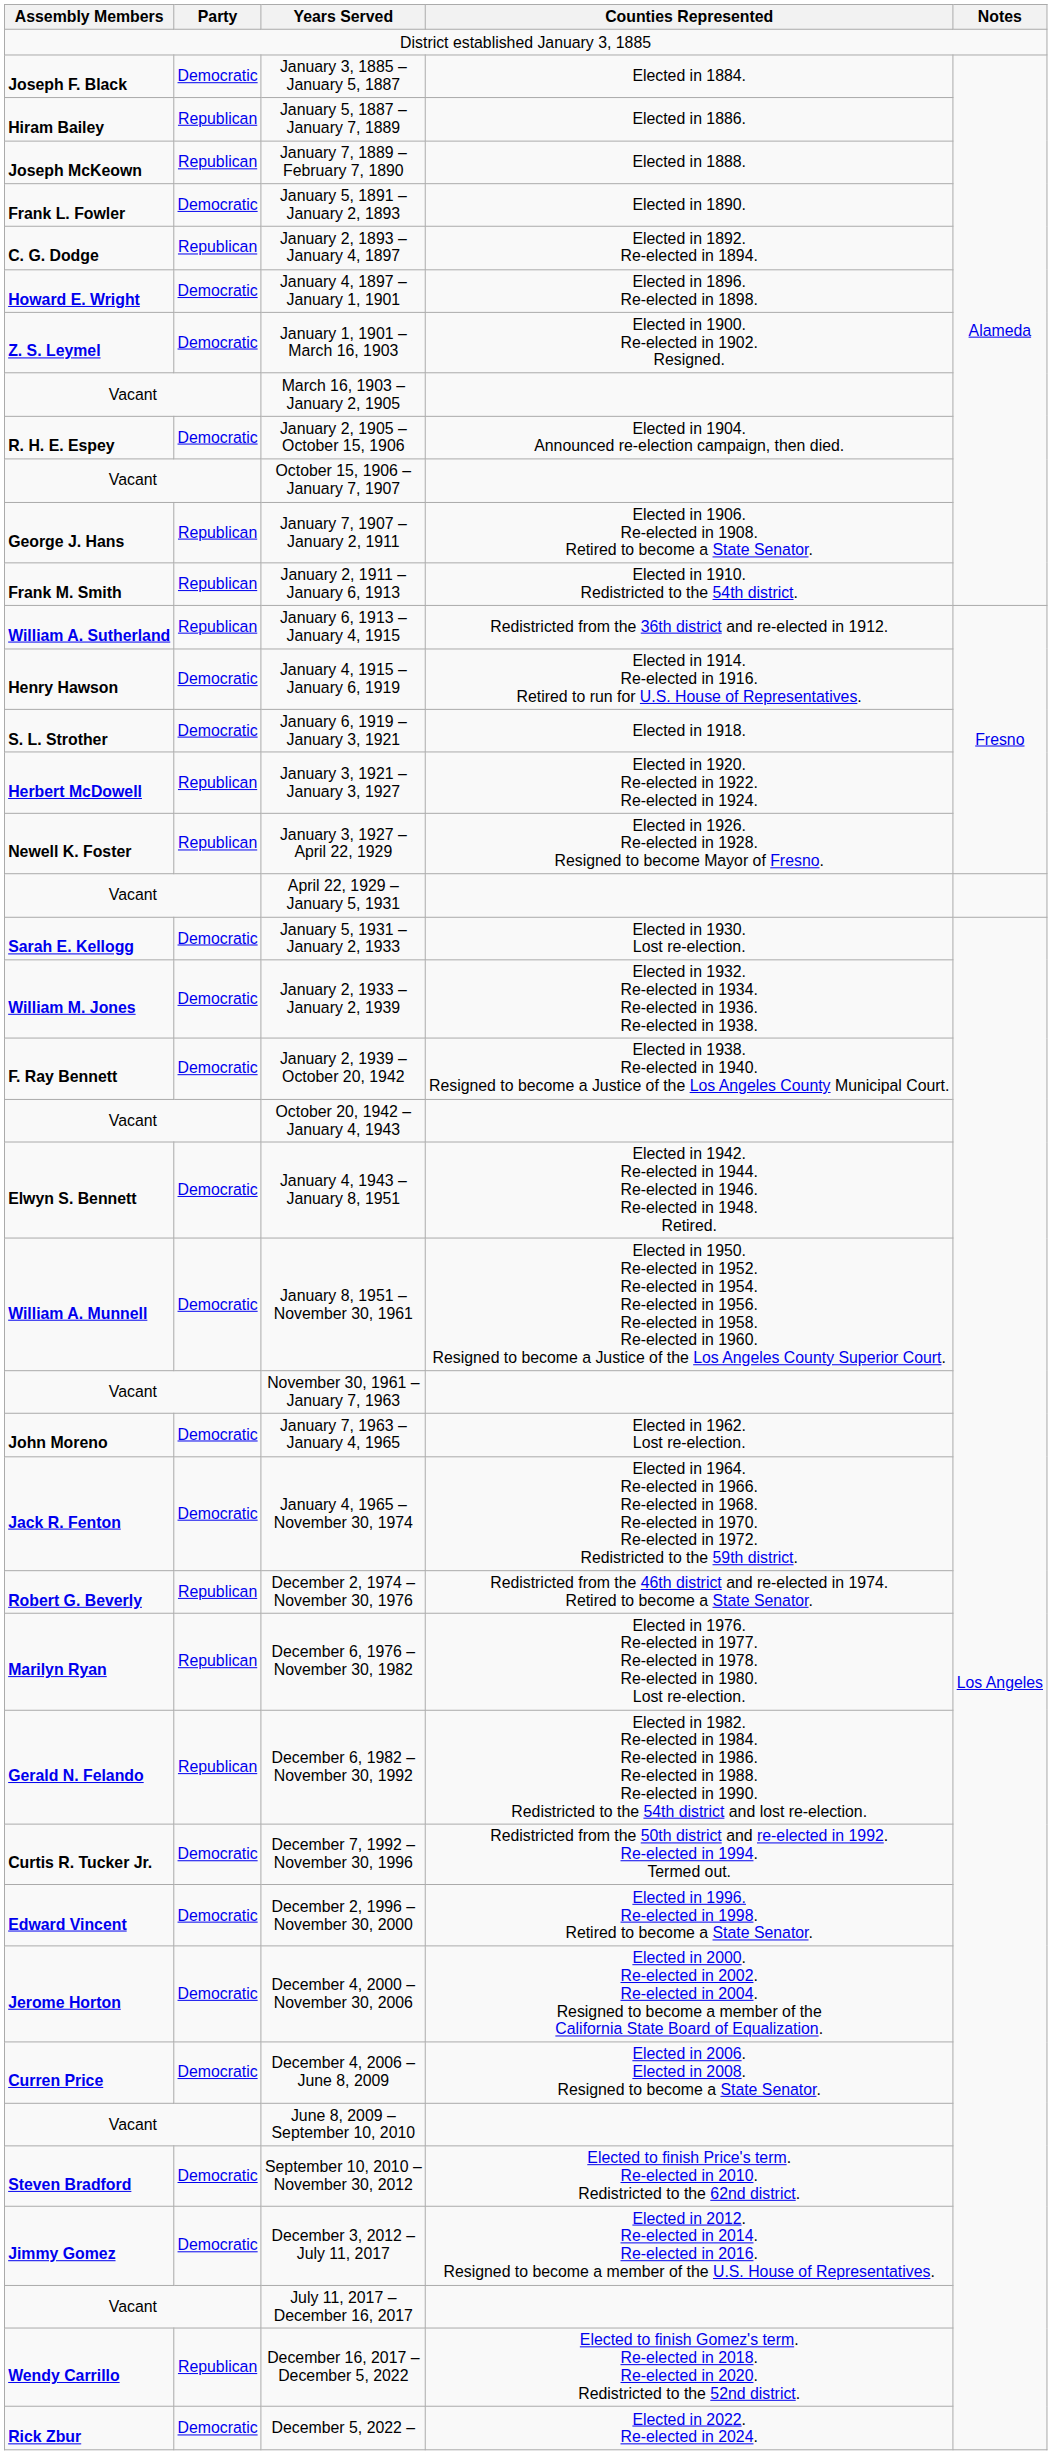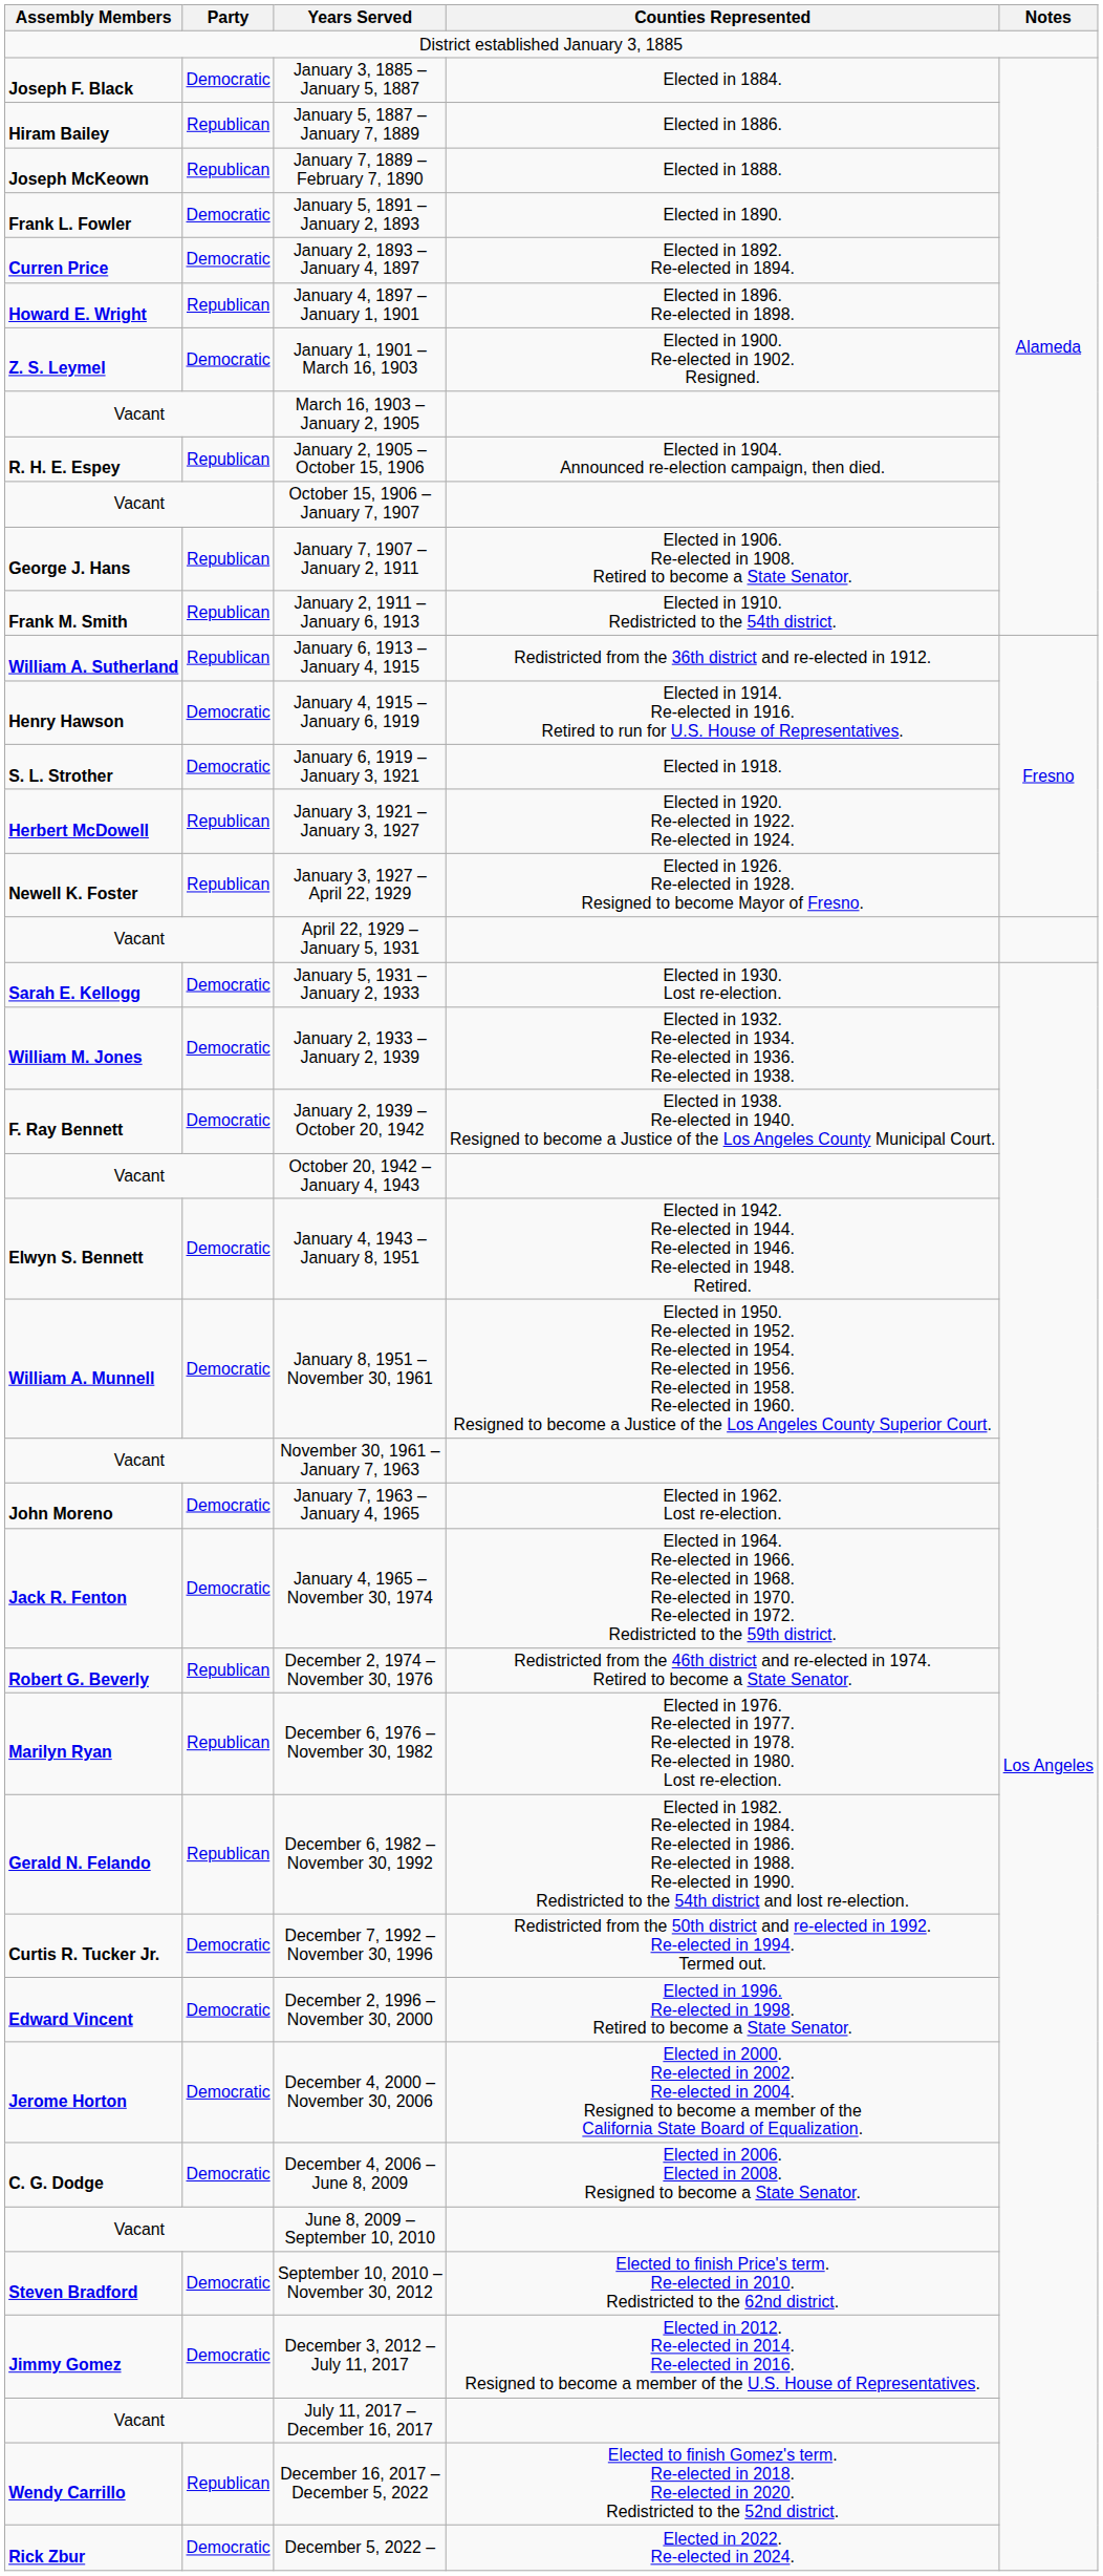 <table class=wikitable style="text-align:center">
 <tr>
 <th>Assembly Members</th>
 <th>Party</th>
 <th>Years Served</th>
 <th>Counties Represented</th>
 <th>Notes</th>
 </tr>
 <tr>
 <td colspan=5>District established January 3, 1885</td>
 </tr>
 <tr>
 <td align=left> <br> <strong>Joseph F. Black</strong><br></td>
 <td><a href='#'>Democratic</a></td>
 <td>January 3, 1885 – <br> January 5, 1887</td>
 <td>Elected in 1884. <br></td>
 <td rowspan="12"><a href='#'>Alameda</a></td>
 </tr>
 <tr>
 <td align=left><br> <strong>Hiram Bailey</strong><br></td>
 <td><a href='#'>Republican</a></td>
 <td>January 5, 1887 – <br> January 7, 1889</td>
 <td>Elected in 1886. <br> </td>
 </tr>
 <tr>
 <td align=left><br> <strong>Joseph McKeown</strong><br></td>
 <td><a href='#'>Republican</a></td>
 <td>January 7, 1889 – <br> February 7, 1890</td>
 <td>Elected in 1888. <br> </td>
 </tr>
 <tr>
 <td align=left><br> <strong>Frank L. Fowler</strong><br></td>
 <td><a href='#'>Democratic</a></td>
 <td>January 5, 1891 – <br> January 2, 1893</td>
 <td>Elected in 1890. <br> </td>
 </tr>
 <tr>
-<td align=left><br> <strong>C. G. Dodge</strong><br></td>
-<td><a href='#'>Republican</a></td>
+<td align=left> <br> <strong><a href='#'>Curren Price</a></strong><br></td>
+<td><a href='#'>Democratic</a></td>
 <td>January 2, 1893 – <br> January 4, 1897</td>
 <td>Elected in 1892. <br> Re-elected in 1894. <br> </td>
 </tr>
 <tr>
 <td align=left> <br> <strong><a href='#'>Howard E. Wright</a></strong><br> </td>
-<td><a href='#'>Democratic</a></td>
+<td><a href='#'>Republican</a></td>
 <td>January 4, 1897 – <br> January 1, 1901</td>
 <td>Elected in 1896. <br> Re-elected in 1898. <br> </td>
 </tr>
 <tr>
 <td align=left> <br> <strong><a href='#'>Z. S. Leymel</a></strong><br></td>
 <td><a href='#'>Democratic</a></td>
 <td>January 1, 1901 – <br> March 16, 1903</td>
 <td>Elected in 1900. <br> Re-elected in 1902. <br> Resigned.</td>
 </tr>
 <tr>
 <td colspan="2">Vacant</td>
 <td>March 16, 1903 –  <br> January 2, 1905</td>
 <td></td>
 </tr>
 <tr>
 <td align=left><br> <strong>R. H. E. Espey</strong><br></td>
-<td><a href='#'>Democratic</a></td>
+<td><a href='#'>Republican</a></td>
 <td>January 2, 1905 – <br> October 15, 1906</td>
 <td>Elected in 1904. <br> Announced re-election campaign, then died.</td>
 </tr>
 <tr>
 <td colspan="2">Vacant</td>
 <td>October 15, 1906 –  <br> January 7, 1907</td>
 <td></td>
 </tr>
 <tr>
 <td align=left><br> <strong>George J. Hans</strong><br></td>
 <td><a href='#'>Republican</a></td>
 <td>January 7, 1907 – <br> January 2, 1911</td>
 <td>Elected in 1906. <br> Re-elected in 1908. <br> Retired to become a <a href='#'>State Senator</a>.</td>
 </tr>
 <tr>
 <td align=left><br> <strong>Frank M. Smith</strong><br></td>
 <td><a href='#'>Republican</a></td>
 <td>January 2, 1911 – <br> January 6, 1913</td>
 <td>Elected in 1910. <br> Redistricted to the <a href='#'>54th district</a>.</td>
 </tr>
 <tr>
 <td align=left> <br> <strong><a href='#'>William A. Sutherland</a></strong><br></td>
 <td><a href='#'>Republican</a></td>
 <td>January 6, 1913 – <br> January 4, 1915</td>
 <td>Redistricted from the <a href='#'>36th district</a> and re-elected in 1912. <br> </td>
 <td rowspan="5"><a href='#'>Fresno</a></td>
 </tr>
 <tr>
 <td align=left> <br> <strong>Henry Hawson</strong><br></td>
 <td><a href='#'>Democratic</a></td>
 <td>January 4, 1915 – <br> January 6, 1919</td>
 <td>Elected in 1914. <br> Re-elected in 1916. <br> Retired to run for <a href='#'>U.S. House of Representatives</a>.</td>
 </tr>
 <tr>
 <td align=left><br> <strong>S. L. Strother</strong><br></td>
 <td><a href='#'>Democratic</a></td>
 <td>January 6, 1919 – <br> January 3, 1921</td>
 <td>Elected in 1918. <br> </td>
 </tr>
 <tr>
 <td align=left> <br> <strong><a href='#'>Herbert McDowell</a></strong><br></td>
 <td><a href='#'>Republican</a></td>
 <td>January 3, 1921 – <br> January 3, 1927</td>
 <td>Elected in 1920. <br> Re-elected in 1922. <br> Re-elected in 1924. <br> </td>
 </tr>
 <tr>
 <td align=left> <br> <strong>Newell K. Foster</strong><br></td>
 <td><a href='#'>Republican</a></td>
 <td>January 3, 1927 – <br> April 22, 1929</td>
 <td>Elected in 1926. <br> Re-elected in 1928. <br> Resigned to become Mayor of <a href='#'>Fresno</a>.</td>
 </tr>
 <tr>
 <td colspan="2">Vacant</td>
 <td>April 22, 1929 – <br> January 5, 1931</td>
 <td></td>
 <td></td>
 </tr>
 <tr>
 <td align="left"> <br> <strong><a href='#'>Sarah E. Kellogg</a></strong><br></td>
 <td><a href='#'>Democratic</a></td>
 <td>January 5, 1931 – <br> January 2, 1933</td>
 <td>Elected in 1930. <br> Lost re-election.</td>
 <td rowspan="22"><a href='#'>Los Angeles</a></td>
 </tr>
 <tr>
 <td align=left> <br> <strong><a href='#'>William M. Jones</a></strong><br></td>
 <td><a href='#'>Democratic</a></td>
 <td>January 2, 1933 – <br> January 2, 1939</td>
 <td>Elected in 1932. <br> Re-elected in 1934. <br> Re-elected in 1936. <br> Re-elected in 1938. <br> </td>
 </tr>
 <tr>
 <td align=left> <br> <strong>F. Ray Bennett</strong><br></td>
 <td><a href='#'>Democratic</a></td>
 <td>January 2, 1939 – <br> October 20, 1942</td>
 <td>Elected in 1938. <br> Re-elected in 1940. <br> Resigned to become a Justice of the <a href='#'>Los Angeles County</a> Municipal Court.</td>
 </tr>
 <tr>
 <td colspan="2">Vacant</td>
 <td>October 20, 1942 – <br> January 4, 1943</td>
 <td></td>
 </tr>
 <tr>
 <td align=left> <br> <strong>Elwyn S. Bennett</strong><br></td>
 <td><a href='#'>Democratic</a></td>
 <td>January 4, 1943 – <br> January 8, 1951</td>
 <td>Elected in 1942. <br> Re-elected in 1944. <br> Re-elected in 1946. <br> Re-elected in 1948. <br> Retired.</td>
 </tr>
 <tr>
 <td align=left> <br> <strong><a href='#'>William A. Munnell</a></strong><br></td>
 <td><a href='#'>Democratic</a></td>
 <td>January 8, 1951 – <br> November 30, 1961</td>
 <td>Elected in 1950. <br> Re-elected in 1952. <br> Re-elected in 1954. <br> Re-elected in 1956. <br> Re-elected in 1958. <br> Re-elected in 1960. <br> Resigned to become a Justice of the <a href='#'>Los Angeles County Superior Court</a>.</td>
 </tr>
 <tr>
 <td colspan="2">Vacant</td>
 <td>November 30, 1961 – <br> January 7, 1963</td>
 <td></td>
 </tr>
 <tr>
 <td align=left><br> <strong>John Moreno</strong> <br></td>
 <td><a href='#'>Democratic</a></td>
 <td>January 7, 1963 – <br> January 4, 1965</td>
 <td>Elected in 1962. <br> Lost re-election.</td>
 </tr>
 <tr>
 <td align=left> <br> <strong><a href='#'>Jack R. Fenton</a></strong> <br></td>
 <td><a href='#'>Democratic</a></td>
 <td>January 4, 1965 – <br> November 30, 1974</td>
 <td>Elected in 1964. <br> Re-elected in 1966. <br> Re-elected in 1968. <br> Re-elected in 1970. <br> Re-elected in 1972. <br> Redistricted to the <a href='#'>59th district</a>.</td>
 </tr>
 <tr>
 <td align=left> <br> <strong><a href='#'>Robert G. Beverly</a></strong><br></td>
 <td><a href='#'>Republican</a></td>
 <td>December 2, 1974 – <br> November 30, 1976</td>
 <td>Redistricted from the <a href='#'>46th district</a> and re-elected in 1974. <br> Retired to become a <a href='#'>State Senator</a>.</td>
 </tr>
 <tr>
 <td align=left><br> <strong><a href='#'>Marilyn Ryan</a></strong> <br> </td>
 <td><a href='#'>Republican</a></td>
 <td>December 6, 1976 – <br> November 30, 1982</td>
 <td>Elected in 1976. <br> Re-elected in 1977. <br> Re-elected in 1978. <br> Re-elected in 1980. <br> Lost re-election.</td>
 </tr>
 <tr>
 <td align=left><br> <strong><a href='#'>Gerald N. Felando</a></strong><br></td>
 <td><a href='#'>Republican</a></td>
 <td>December 6, 1982 – <br> November 30, 1992</td>
 <td>Elected in 1982. <br> Re-elected in 1984. <br> Re-elected in 1986. <br> Re-elected in 1988. <br> Re-elected in 1990. <br> Redistricted to the <a href='#'>54th district</a> and lost re-election.</td>
 </tr>
 <tr>
 <td align=left><br> <strong>Curtis R. Tucker Jr.</strong><br></td>
 <td><a href='#'>Democratic</a></td>
 <td>December 7, 1992 – <br> November 30, 1996</td>
 <td>Redistricted from the <a href='#'>50th district</a> and <a href='#'>re-elected in 1992</a>. <br> <a href='#'>Re-elected in 1994</a>. <br> Termed out.</td>
 </tr>
 <tr>
 <td align=left> <br> <strong><a href='#'>Edward Vincent</a></strong><br></td>
 <td><a href='#'>Democratic</a></td>
 <td>December 2, 1996 – <br> November 30, 2000</td>
 <td><a href='#'>Elected in 1996.</a> <br> <a href='#'>Re-elected in 1998</a>. <br> Retired to become a <a href='#'>State Senator</a>.</td>
 </tr>
 <tr>
 <td align=left> <br> <strong><a href='#'>Jerome Horton</a></strong><br></td>
 <td><a href='#'>Democratic</a></td>
 <td>December 4, 2000 – <br> November 30, 2006</td>
 <td><a href='#'>Elected in 2000</a>. <br> <a href='#'>Re-elected in 2002</a>. <br> <a href='#'>Re-elected in 2004</a>. <br> Resigned to become a member of the <br> <a href='#'>California State Board of Equalization</a>.</td>
 </tr>
 <tr>
-<td align=left> <br> <strong><a href='#'>Curren Price</a></strong><br></td>
+<td align=left><br> <strong>C. G. Dodge</strong><br></td>
 <td><a href='#'>Democratic</a></td>
 <td>December 4, 2006 – <br> June 8, 2009</td>
 <td><a href='#'>Elected in 2006</a>. <br> <a href='#'>Elected in 2008</a>. <br> Resigned to become a <a href='#'>State Senator</a>.</td>
 </tr>
 <tr>
 <td colspan="2">Vacant</td>
 <td>June 8, 2009 – <br> September 10, 2010</td>
 <td></td>
 </tr>
 <tr>
 <td align=left> <br> <strong><a href='#'>Steven Bradford</a></strong><br></td>
 <td><a href='#'>Democratic</a></td>
 <td>September 10, 2010 – <br> November 30, 2012</td>
 <td><a href='#'>Elected to finish Price's term</a>. <br> <a href='#'>Re-elected in 2010</a>. <br> Redistricted to the <a href='#'>62nd district</a>.</td>
 </tr>
 <tr>
 <td align=left> <br> <strong><a href='#'>Jimmy Gomez</a></strong><br></td>
 <td><a href='#'>Democratic</a></td>
 <td>December 3, 2012 – <br> July 11, 2017</td>
 <td><a href='#'>Elected in 2012</a>. <br> <a href='#'>Re-elected in 2014</a>. <br> <a href='#'>Re-elected in 2016</a>. <br> Resigned to become a member of the <a href='#'>U.S. House of Representatives</a>.</td>
 </tr>
 <tr>
 <td colspan="2">Vacant</td>
 <td>July 11, 2017 – <br> December 16, 2017</td>
 <td></td>
 </tr>
 <tr>
 <td align=left> <br> <strong><a href='#'>Wendy Carrillo</a></strong><br></td>
 <td><a href='#'>Republican</a></td>
 <td>December 16, 2017 – <br> December 5, 2022</td>
 <td><a href='#'>Elected to finish Gomez's term</a>. <br> <a href='#'>Re-elected in 2018</a>. <br> <a href='#'>Re-elected in 2020</a>. <br> Redistricted to the <a href='#'>52nd district</a>.</td>
 </tr>
 <tr>
 <td align=left> <br> <strong><a href='#'>Rick Zbur</a></strong><br></td>
 <td><a href='#'>Democratic</a></td>
 <td>December 5, 2022 – <br></td>
 <td><a href='#'>Elected in 2022</a>. <br> <a href='#'>Re-elected in 2024</a>.</td>
 </tr>
 </table>
